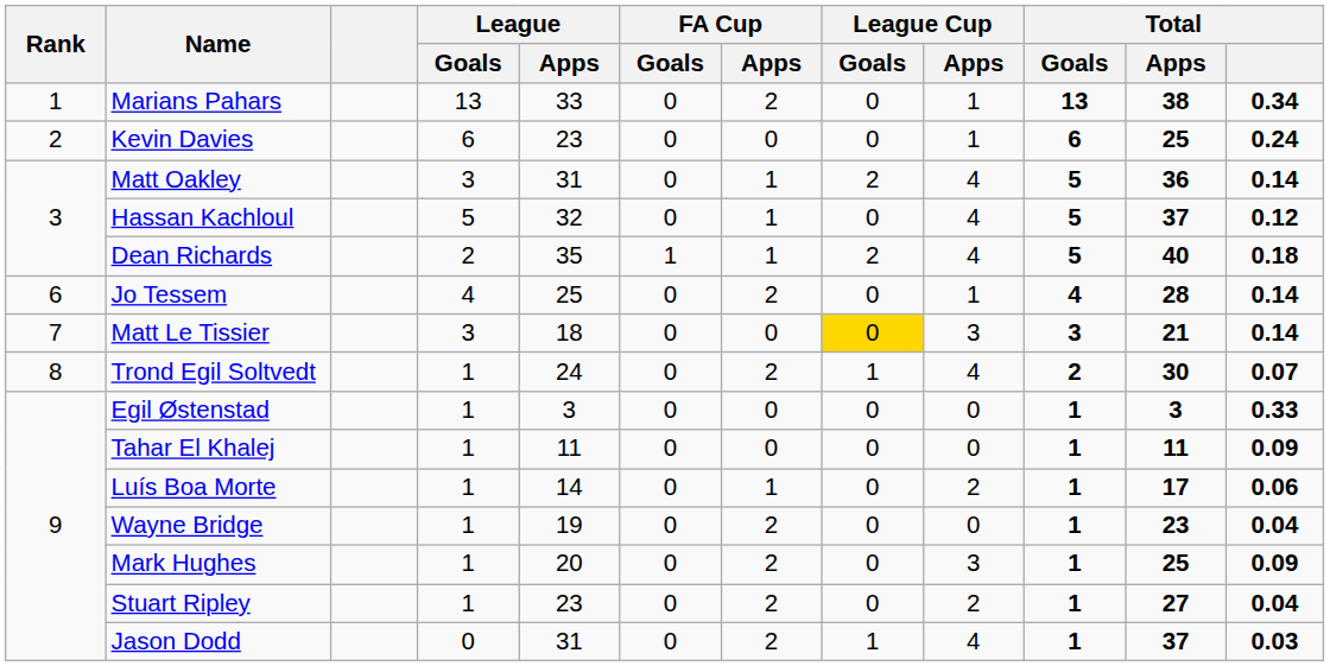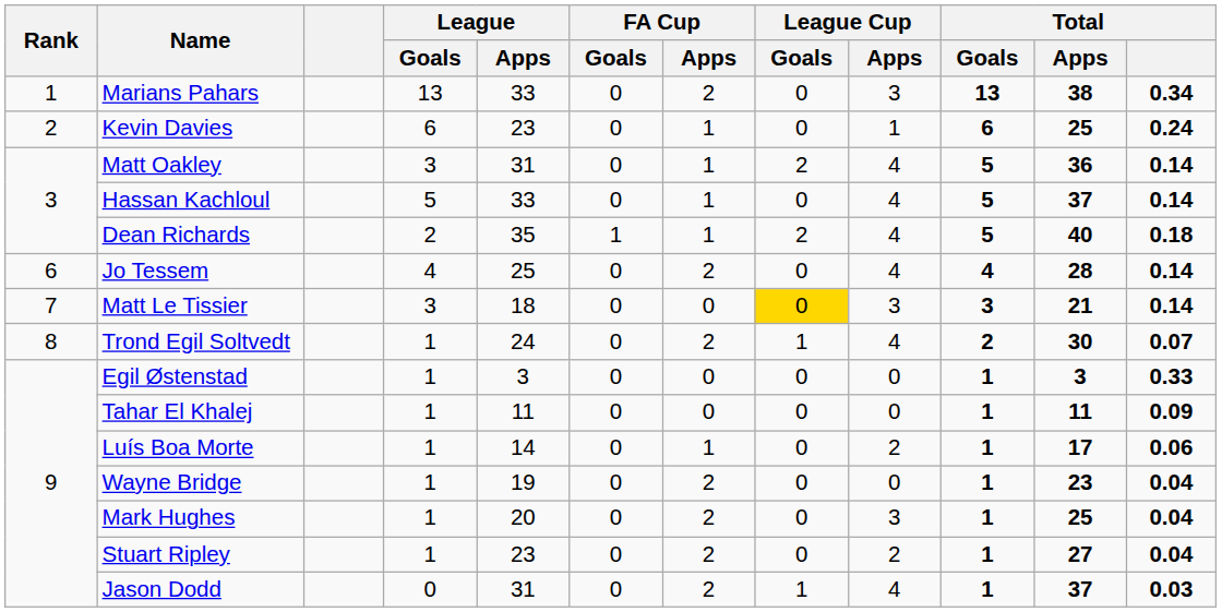 <table class="wikitable plainrowheaders" style="text-align:center;">
 <tr>
 <th scope="col" rowspan="2" style="width:4em;">Rank</th>
 <th scope="col" rowspan="2" style="width:10em;">Name</th>
 <th scope="col" rowspan="2" style="width:4em;"></th>
 <th scope="col" colspan="2">League</th>
 <th scope="col" colspan="2">FA Cup</th>
 <th scope="col" colspan="2">League Cup</th>
 <th scope="col" colspan="3">Total</th>
 </tr>
 <tr>
 <th scope="col" style="width:4em;">Goals</th>
 <th scope="col" style="width:4em;">Apps</th>
 <th scope="col" style="width:4em;">Goals</th>
 <th scope="col" style="width:4em;">Apps</th>
 <th scope="col" style="width:4em;">Goals</th>
 <th scope="col" style="width:4em;">Apps</th>
 <th scope="col" style="width:4em;">Goals</th>
 <th scope="col" style="width:4em;">Apps</th>
 <th scope="col" style="width:4em;"></th>
 </tr>
 <tr>
 <td>1</td>
 <td align="left"><a href='#'>Marians Pahars</a></td>
 <td></td>
 <td>13</td>
 <td>33</td>
 <td>0</td>
 <td>2</td>
 <td>0</td>
-<td>1</td>
+<td>3</td>
 <td><strong>13</strong></td>
 <td><strong>38</strong></td>
 <td><strong>0.34</strong></td>
 </tr>
 <tr>
 <td>2</td>
 <td align="left"><a href='#'>Kevin Davies</a></td>
 <td></td>
 <td>6</td>
 <td>23</td>
 <td>0</td>
-<td>0</td>
+<td>1</td>
 <td>0</td>
 <td>1</td>
 <td><strong>6</strong></td>
 <td><strong>25</strong></td>
 <td><strong>0.24</strong></td>
 </tr>
 <tr>
 <td rowspan="3">3</td>
 <td align="left"><a href='#'>Matt Oakley</a></td>
 <td></td>
 <td>3</td>
 <td>31</td>
 <td>0</td>
 <td>1</td>
 <td>2</td>
 <td>4</td>
 <td><strong>5</strong></td>
 <td><strong>36</strong></td>
 <td><strong>0.14</strong></td>
 </tr>
 <tr>
 <td align="left"><a href='#'>Hassan Kachloul</a></td>
 <td></td>
 <td>5</td>
-<td>32</td>
+<td>33</td>
 <td>0</td>
 <td>1</td>
 <td>0</td>
 <td>4</td>
 <td><strong>5</strong></td>
 <td><strong>37</strong></td>
-<td><strong>0.12</strong></td>
+<td><strong>0.14</strong></td>
 </tr>
 <tr>
 <td align="left"><a href='#'>Dean Richards</a></td>
 <td></td>
 <td>2</td>
 <td>35</td>
 <td>1</td>
 <td>1</td>
 <td>2</td>
 <td>4</td>
 <td><strong>5</strong></td>
 <td><strong>40</strong></td>
 <td><strong>0.18</strong></td>
 </tr>
 <tr>
 <td>6</td>
 <td align="left"><a href='#'>Jo Tessem</a></td>
 <td></td>
 <td>4</td>
 <td>25</td>
 <td>0</td>
 <td>2</td>
 <td>0</td>
-<td>1</td>
+<td>4</td>
 <td><strong>4</strong></td>
 <td><strong>28</strong></td>
 <td><strong>0.14</strong></td>
 </tr>
 <tr>
 <td>7</td>
 <td align="left"><a href='#'>Matt Le Tissier</a></td>
 <td></td>
 <td>3</td>
 <td>18</td>
 <td>0</td>
 <td>0</td>
 <td style="background: gold;">0</td>
 <td>3</td>
 <td><strong>3</strong></td>
 <td><strong>21</strong></td>
 <td><strong>0.14</strong></td>
 </tr>
 <tr>
 <td>8</td>
 <td align="left"><a href='#'>Trond Egil Soltvedt</a></td>
 <td></td>
 <td>1</td>
 <td>24</td>
 <td>0</td>
 <td>2</td>
 <td>1</td>
 <td>4</td>
 <td><strong>2</strong></td>
 <td><strong>30</strong></td>
 <td><strong>0.07</strong></td>
 </tr>
 <tr>
 <td rowspan="7">9</td>
 <td align="left"><a href='#'>Egil Østenstad</a></td>
 <td></td>
 <td>1</td>
 <td>3</td>
 <td>0</td>
 <td>0</td>
 <td>0</td>
 <td>0</td>
 <td><strong>1</strong></td>
 <td><strong>3</strong></td>
 <td><strong>0.33</strong></td>
 </tr>
 <tr>
 <td align="left"><a href='#'>Tahar El Khalej</a></td>
 <td></td>
 <td>1</td>
 <td>11</td>
 <td>0</td>
 <td>0</td>
 <td>0</td>
 <td>0</td>
 <td><strong>1</strong></td>
 <td><strong>11</strong></td>
 <td><strong>0.09</strong></td>
 </tr>
 <tr>
 <td align="left"><a href='#'>Luís Boa Morte</a></td>
 <td></td>
 <td>1</td>
 <td>14</td>
 <td>0</td>
 <td>1</td>
 <td>0</td>
 <td>2</td>
 <td><strong>1</strong></td>
 <td><strong>17</strong></td>
 <td><strong>0.06</strong></td>
 </tr>
 <tr>
 <td align="left"><a href='#'>Wayne Bridge</a></td>
 <td></td>
 <td>1</td>
 <td>19</td>
 <td>0</td>
 <td>2</td>
 <td>0</td>
 <td>0</td>
 <td><strong>1</strong></td>
 <td><strong>23</strong></td>
 <td><strong>0.04</strong></td>
 </tr>
 <tr>
 <td align="left"><a href='#'>Mark Hughes</a></td>
 <td></td>
 <td>1</td>
 <td>20</td>
 <td>0</td>
 <td>2</td>
 <td>0</td>
 <td>3</td>
 <td><strong>1</strong></td>
 <td><strong>25</strong></td>
-<td><strong>0.09</strong></td>
+<td><strong>0.04</strong></td>
 </tr>
 <tr>
 <td align="left"><a href='#'>Stuart Ripley</a></td>
 <td></td>
 <td>1</td>
 <td>23</td>
 <td>0</td>
 <td>2</td>
 <td>0</td>
 <td>2</td>
 <td><strong>1</strong></td>
 <td><strong>27</strong></td>
 <td><strong>0.04</strong></td>
 </tr>
 <tr>
 <td align="left"><a href='#'>Jason Dodd</a></td>
 <td></td>
 <td>0</td>
 <td>31</td>
 <td>0</td>
 <td>2</td>
 <td>1</td>
 <td>4</td>
 <td><strong>1</strong></td>
 <td><strong>37</strong></td>
 <td><strong>0.03</strong></td>
 </tr>
 </table>
